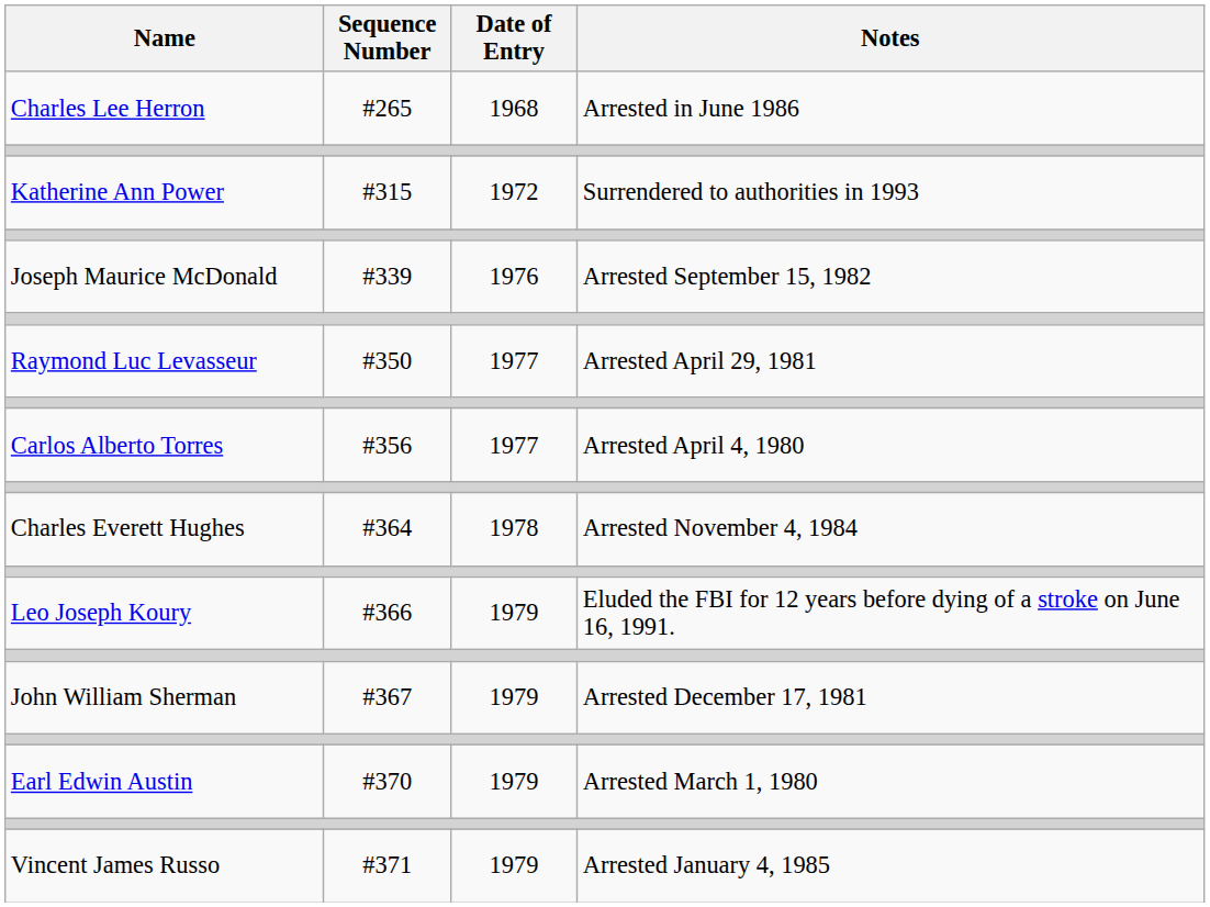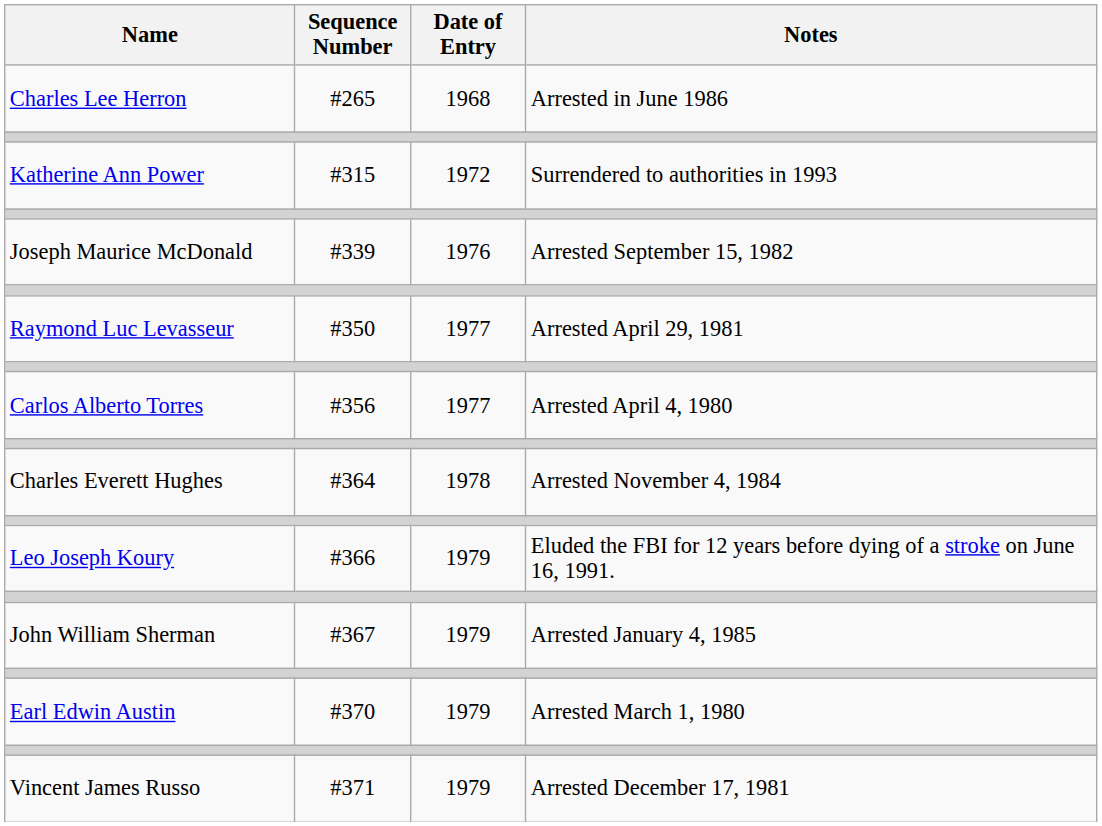 <table class="wikitable">
 <tr>
 <th width="200">Name</th>
 <th width="75">Sequence Number</th>
 <th width="75">Date of Entry</th>
 <th width="400">Notes</th>
 </tr>
 <tr>
 <td height="40"><a href='#'>Charles Lee Herron</a></td>
 <td align=center>#265</td>
 <td align=center>1968</td>
 <td>Arrested in June 1986</td>
 </tr>
 <tr>
 <td colSpan="4" style="background-color:lightgrey;"></td>
 </tr>
 <tr>
 <td height="40"><a href='#'>Katherine Ann Power</a></td>
 <td align=center>#315</td>
 <td align=center>1972</td>
 <td>Surrendered to authorities in 1993</td>
 </tr>
 <tr>
 <td colSpan="4" style="background-color:lightgrey;"></td>
 </tr>
 <tr>
 <td height="40">Joseph Maurice McDonald</td>
 <td align=center>#339</td>
 <td align=center>1976</td>
 <td>Arrested September 15, 1982</td>
 </tr>
 <tr>
 <td colSpan="4" style="background-color:lightgrey;"></td>
 </tr>
 <tr>
 <td height="40"><a href='#'>Raymond Luc Levasseur</a></td>
 <td align=center>#350</td>
 <td align=center>1977</td>
 <td>Arrested April 29, 1981</td>
 </tr>
 <tr>
 <td colSpan="4" style="background-color:lightgrey;"></td>
 </tr>
 <tr>
 <td height="40"><a href='#'>Carlos Alberto Torres</a></td>
 <td align=center>#356</td>
 <td align=center>1977</td>
 <td>Arrested April 4, 1980</td>
 </tr>
 <tr>
 <td colSpan="4" style="background-color:lightgrey;"></td>
 </tr>
 <tr>
 <td height="40">Charles Everett Hughes</td>
 <td align=center>#364</td>
 <td align=center>1978</td>
 <td>Arrested November 4, 1984</td>
 </tr>
 <tr>
 <td colSpan="4" style="background-color:lightgrey;"></td>
 </tr>
 <tr>
 <td height="40"><a href='#'>Leo Joseph Koury</a></td>
 <td align=center>#366</td>
 <td align=center>1979</td>
 <td>Eluded the FBI for 12 years before dying of a <a href='#'>stroke</a> on June 16, 1991.</td>
 </tr>
 <tr>
 <td colSpan="4" style="background-color:lightgrey;"></td>
 </tr>
 <tr>
 <td height="40">John William Sherman</td>
 <td align=center>#367</td>
 <td align=center>1979</td>
-<td>Arrested December 17, 1981</td>
+<td>Arrested January 4, 1985</td>
 </tr>
 <tr>
 <td colSpan="4" style="background-color:lightgrey;"></td>
 </tr>
 <tr>
 <td height="40"><a href='#'>Earl Edwin Austin</a></td>
 <td align=center>#370</td>
 <td align=center>1979</td>
 <td>Arrested March 1, 1980</td>
 </tr>
 <tr>
 <td colSpan="4" style="background-color:lightgrey;"></td>
 </tr>
 <tr>
 <td height="40">Vincent James Russo</td>
 <td align=center>#371</td>
 <td align=center>1979</td>
-<td>Arrested January 4, 1985</td>
+<td>Arrested December 17, 1981</td>
 </tr>
 </table>
